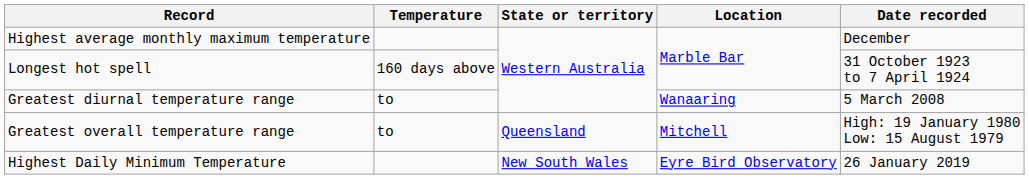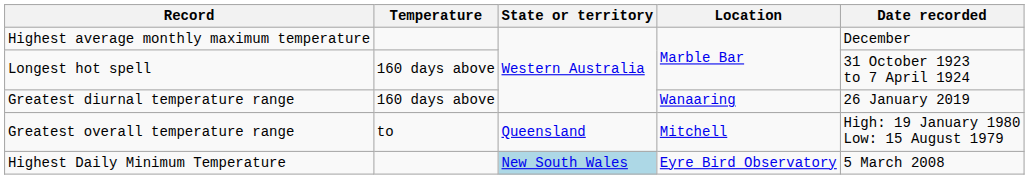 <table class="wikitable">
 <tr>
 <th>Record</th>
 <th>Temperature</th>
 <th>State or territory</th>
 <th>Location</th>
 <th>Date recorded</th>
 </tr>
 <tr>
 <td>Highest average monthly maximum temperature</td>
 <td></td>
 <td rowspan="3"><a href='#'>Western Australia</a></td>
 <td rowspan="2"><a href='#'>Marble Bar</a></td>
 <td>December</td>
 </tr>
 <tr>
 <td>Longest hot spell</td>
 <td>160 days above </td>
 <td>31 October 1923<br>to 7 April 1924</td>
 </tr>
 <tr>
 <td>Greatest diurnal temperature range</td>
-<td> to </td>
+<td>160 days above </td>
 <td><a href='#'>Wanaaring</a></td>
-<td>5 March 2008</td>
+<td>26 January 2019</td>
 </tr>
 <tr>
 <td>Greatest overall temperature range</td>
 <td> to </td>
 <td><a href='#'>Queensland</a></td>
 <td><a href='#'>Mitchell</a></td>
 <td>High: 19 January 1980<br>Low: 15 August 1979</td>
 </tr>
 <tr>
 <td>Highest Daily Minimum Temperature</td>
 <td></td>
-<td><a href='#'>New South Wales</a></td>
+<td style="background: lightblue;"><a href='#'>New South Wales</a></td>
 <td><a href='#'>Eyre Bird Observatory</a></td>
-<td>26 January 2019</td>
+<td>5 March 2008</td>
 </tr>
 </table>
